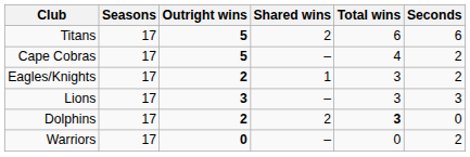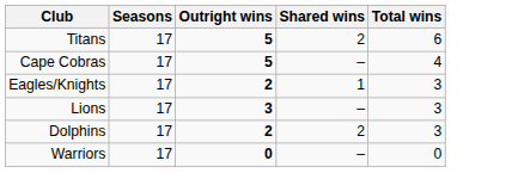 <table class="wikitable sortable" style="text-align:right;">
 <tr>
 <th>Club</th>
 <th>Seasons</th>
 <th>Outright wins</th>
 <th>Shared wins</th>
 <th>Total wins</th>
-<th>Seconds</th>
 </tr>
 <tr>
 <td>Titans</td>
 <td>17</td>
 <td><strong>5</strong></td>
 <td>2</td>
-<td>6</td>
 <td>6</td>
 </tr>
 <tr>
 <td>Cape Cobras</td>
 <td>17</td>
 <td><strong>5</strong></td>
 <td>–</td>
 <td>4</td>
-<td>2</td>
 </tr>
 <tr>
 <td>Eagles/Knights</td>
 <td>17</td>
 <td><strong>2</strong></td>
 <td>1</td>
 <td>3</td>
-<td>2</td>
 </tr>
 <tr>
 <td>Lions</td>
 <td>17</td>
 <td><strong>3</strong></td>
 <td>–</td>
 <td>3</td>
-<td>3</td>
 </tr>
 <tr>
 <td>Dolphins</td>
 <td>17</td>
 <td><strong>2</strong></td>
 <td>2</td>
-<td><strong>3</strong></td>
-<td>0</td>
+<td>3</td>
 </tr>
 <tr>
 <td>Warriors</td>
 <td>17</td>
 <td><strong>0</strong></td>
 <td>–</td>
 <td>0</td>
-<td>2</td>
 </tr>
 </table>
